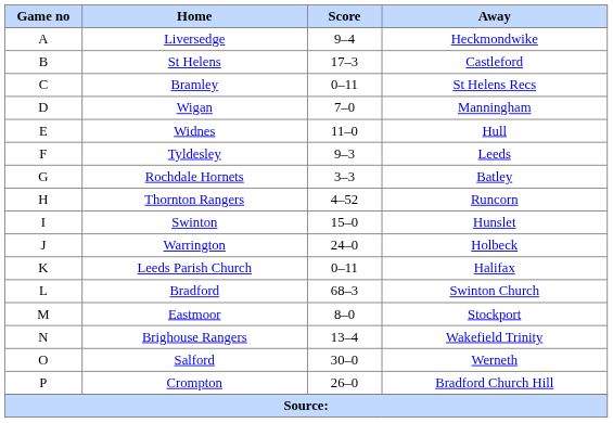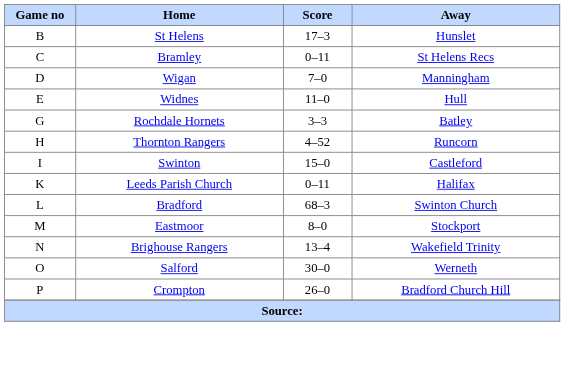 <table border=1 style="border-collapse:collapse; font-size:90%; text-align:center;" cellpadding=3 cellspacing=0 width=50%>
 <tr bgcolor=#C1D8FF>
 <th width=6%>Game no</th>
 <th width=19%>Home</th>
 <th width=6%>Score</th>
 <th width=19%>Away</th>
 </tr>
 <tr>
-<td>A</td>
-<td><a href='#'>Liversedge</a></td>
-<td>9–4</td>
-<td><a href='#'>Heckmondwike</a></td>
-</tr>
-<tr>
 <td>B</td>
 <td><a href='#'>St Helens</a></td>
 <td>17–3</td>
-<td><a href='#'>Castleford</a></td>
+<td><a href='#'>Hunslet</a></td>
 </tr>
 <tr>
 <td>C</td>
 <td><a href='#'>Bramley</a></td>
 <td>0–11</td>
 <td><a href='#'>St Helens Recs</a></td>
 </tr>
 <tr>
 <td>D</td>
 <td><a href='#'>Wigan</a></td>
 <td>7–0</td>
 <td><a href='#'>Manningham</a></td>
 </tr>
 <tr>
 <td>E</td>
 <td><a href='#'>Widnes</a></td>
 <td>11–0</td>
 <td><a href='#'>Hull</a></td>
 </tr>
 <tr>
-<td>F</td>
-<td><a href='#'>Tyldesley</a></td>
-<td>9–3</td>
-<td><a href='#'>Leeds</a></td>
-</tr>
-<tr>
 <td>G</td>
 <td><a href='#'>Rochdale Hornets</a></td>
 <td>3–3</td>
 <td><a href='#'>Batley</a></td>
 </tr>
 <tr>
 <td>H</td>
 <td><a href='#'>Thornton Rangers</a></td>
 <td>4–52</td>
 <td><a href='#'>Runcorn</a></td>
 </tr>
 <tr>
 <td>I</td>
 <td><a href='#'>Swinton</a></td>
 <td>15–0</td>
-<td><a href='#'>Hunslet</a></td>
-</tr>
-<tr>
-<td>J</td>
-<td><a href='#'>Warrington</a></td>
-<td>24–0</td>
-<td><a href='#'>Holbeck</a></td>
+<td><a href='#'>Castleford</a></td>
 </tr>
 <tr>
 <td>K</td>
 <td><a href='#'>Leeds Parish Church</a></td>
 <td>0–11</td>
 <td><a href='#'>Halifax</a></td>
 </tr>
 <tr>
 <td>L</td>
 <td><a href='#'>Bradford</a></td>
 <td>68–3</td>
 <td><a href='#'>Swinton Church</a></td>
 </tr>
 <tr>
 <td>M</td>
 <td><a href='#'>Eastmoor</a></td>
 <td>8–0</td>
 <td><a href='#'>Stockport</a></td>
 </tr>
 <tr>
 <td>N</td>
 <td><a href='#'>Brighouse Rangers</a></td>
 <td>13–4</td>
 <td><a href='#'>Wakefield Trinity</a></td>
 </tr>
 <tr>
 <td>O</td>
 <td><a href='#'>Salford</a></td>
 <td>30–0</td>
 <td><a href='#'>Werneth</a></td>
 </tr>
 <tr>
 <td>P</td>
 <td><a href='#'>Crompton</a></td>
 <td>26–0</td>
 <td><a href='#'>Bradford Church Hill</a></td>
 </tr>
 <tr>
 </tr>
 <tr style="background:#c1d8ff;">
 <th colspan=4>Source:</th>
 </tr>
 </table>
